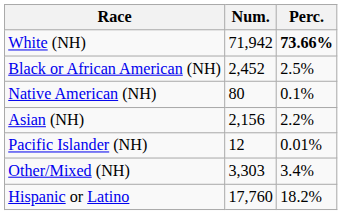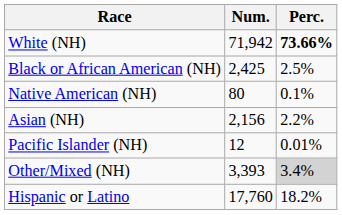 <table class="wikitable">
 <tr>
 <th>Race</th>
 <th>Num.</th>
 <th>Perc.</th>
 </tr>
 <tr>
 <td><a href='#'>White</a> (NH)</td>
 <td>71,942</td>
 <td><strong>73.66%</strong></td>
 </tr>
 <tr>
 <td><a href='#'>Black or African American</a> (NH)</td>
-<td>2,452</td>
+<td>2,425</td>
 <td>2.5%</td>
 </tr>
 <tr>
 <td><a href='#'>Native American</a> (NH)</td>
 <td>80</td>
 <td>0.1%</td>
 </tr>
 <tr>
 <td><a href='#'>Asian</a> (NH)</td>
 <td>2,156</td>
 <td>2.2%</td>
 </tr>
 <tr>
 <td><a href='#'>Pacific Islander</a> (NH)</td>
 <td>12</td>
 <td>0.01%</td>
 </tr>
 <tr>
 <td><a href='#'>Other/Mixed</a> (NH)</td>
-<td>3,303</td>
-<td>3.4%</td>
+<td>3,393</td>
+<td style="background: lightgrey;">3.4%</td>
 </tr>
 <tr>
 <td><a href='#'>Hispanic</a> or <a href='#'>Latino</a></td>
 <td>17,760</td>
 <td>18.2%</td>
 </tr>
 </table>
